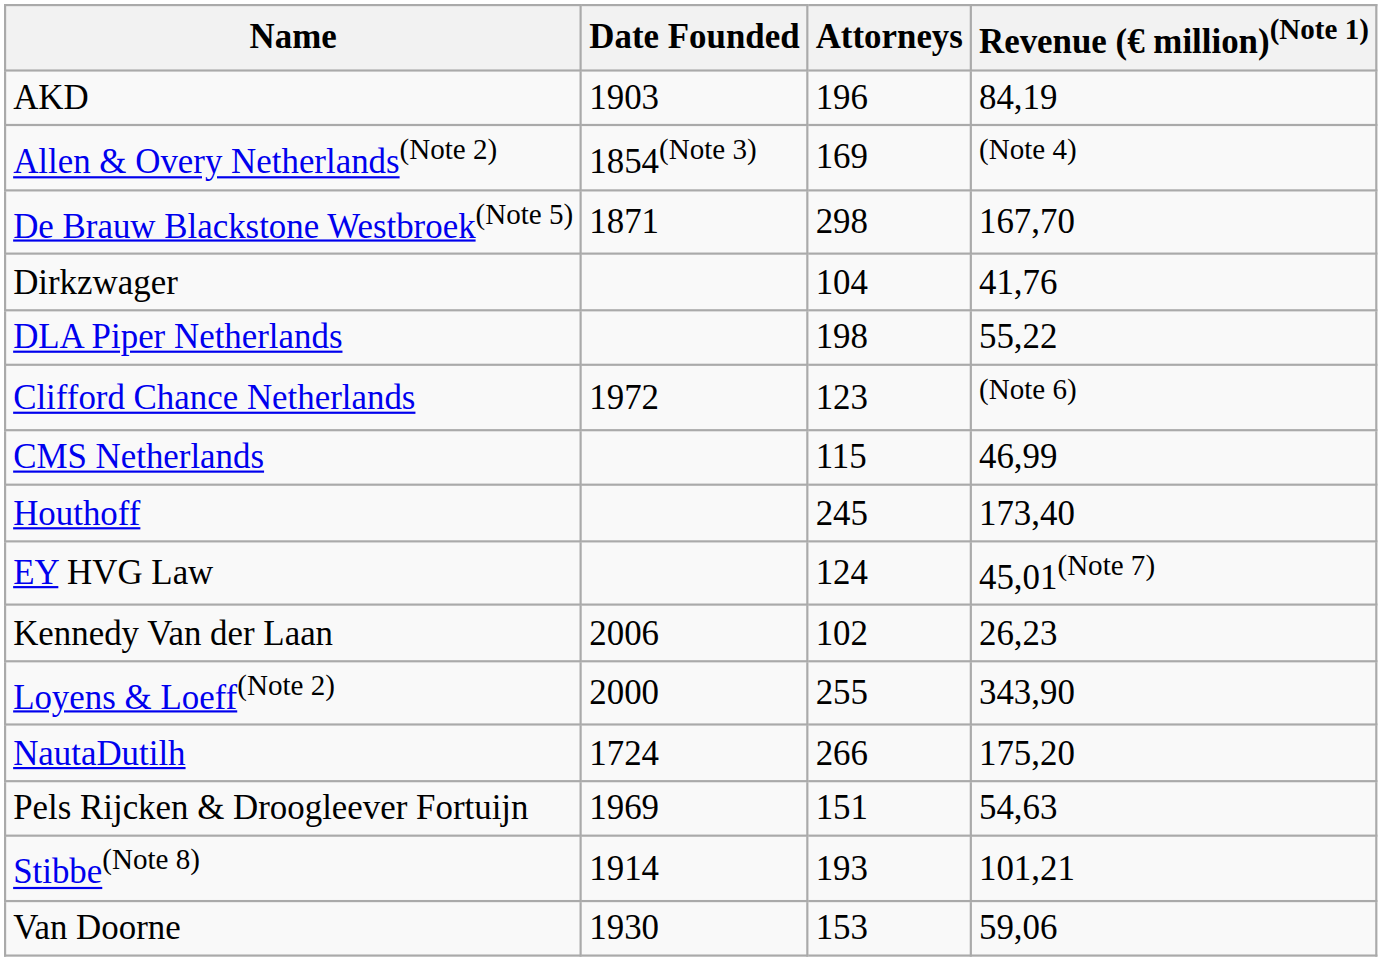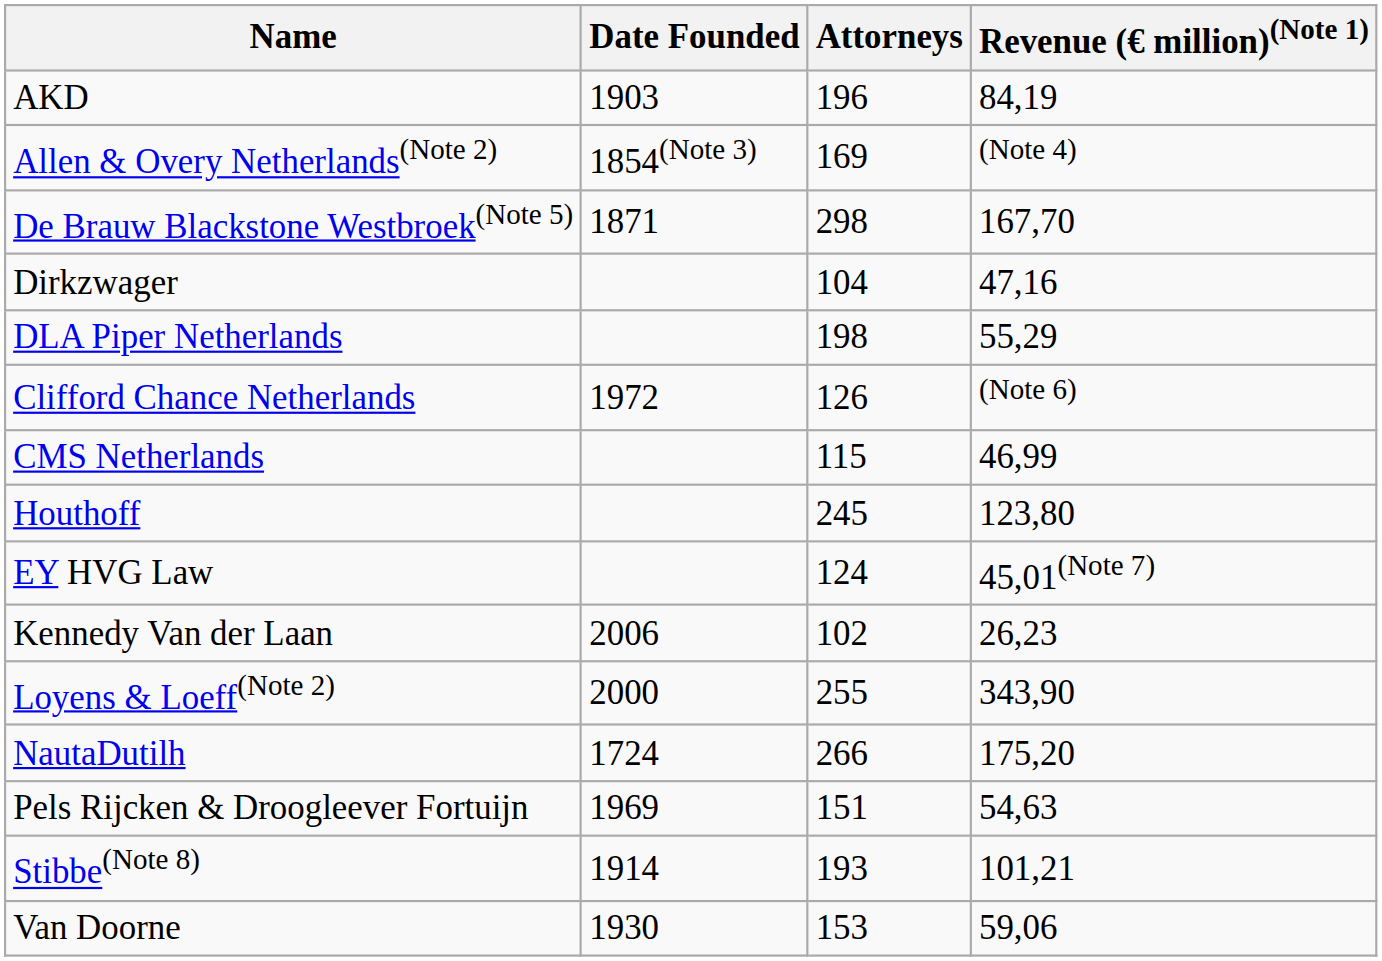 <table class="wikitable sortable" style="text-align: centre;">
 <tr>
 <th>Name</th>
 <th>Date Founded</th>
 <th>Attorneys</th>
 <th>Revenue (€ million)<sup>(Note 1)</sup></th>
 </tr>
 <tr>
 <td>AKD</td>
 <td>1903</td>
 <td>196</td>
 <td>84,19</td>
 </tr>
 <tr>
 <td><a href='#'>Allen & Overy Netherlands</a><sup>(Note 2)</sup></td>
 <td>1854<sup>(Note 3)</sup></td>
 <td>169</td>
 <td><sup>(Note 4)</sup></td>
 </tr>
 <tr>
 <td><a href='#'>De Brauw Blackstone Westbroek</a><sup>(Note 5)</sup></td>
 <td>1871</td>
 <td>298</td>
 <td>167,70</td>
 </tr>
 <tr>
 <td>Dirkzwager</td>
 <td></td>
 <td>104</td>
-<td>41,76</td>
+<td>47,16</td>
 </tr>
 <tr>
 <td><a href='#'> DLA Piper Netherlands</a></td>
 <td></td>
 <td>198</td>
-<td>55,22</td>
+<td>55,29</td>
 </tr>
 <tr>
 <td><a href='#'>Clifford Chance Netherlands</a></td>
 <td>1972</td>
-<td>123</td>
+<td>126</td>
 <td><sup>(Note 6)</sup></td>
 </tr>
 <tr>
 <td><a href='#'>CMS Netherlands</a></td>
 <td></td>
 <td>115</td>
 <td>46,99</td>
 </tr>
 <tr>
 <td><a href='#'>Houthoff</a></td>
 <td></td>
 <td>245</td>
-<td>173,40</td>
+<td>123,80</td>
 </tr>
 <tr>
 <td><a href='#'>EY</a> HVG Law</td>
 <td></td>
 <td>124</td>
 <td>45,01<sup>(Note 7)</sup></td>
 </tr>
 <tr>
 <td>Kennedy Van der Laan</td>
 <td>2006</td>
 <td>102</td>
 <td>26,23</td>
 </tr>
 <tr>
 <td><a href='#'>Loyens & Loeff</a><sup>(Note 2)</sup></td>
 <td>2000</td>
 <td>255</td>
 <td>343,90</td>
 </tr>
 <tr>
 <td><a href='#'>NautaDutilh</a></td>
 <td>1724</td>
 <td>266</td>
 <td>175,20</td>
 </tr>
 <tr>
 <td>Pels Rijcken & Droogleever Fortuijn</td>
 <td>1969</td>
 <td>151</td>
 <td>54,63</td>
 </tr>
 <tr>
 <td><a href='#'>Stibbe</a><sup>(Note 8)</sup></td>
 <td>1914</td>
 <td>193</td>
 <td>101,21</td>
 </tr>
 <tr>
 <td>Van Doorne</td>
 <td>1930</td>
 <td>153</td>
 <td>59,06</td>
 </tr>
 </table>
